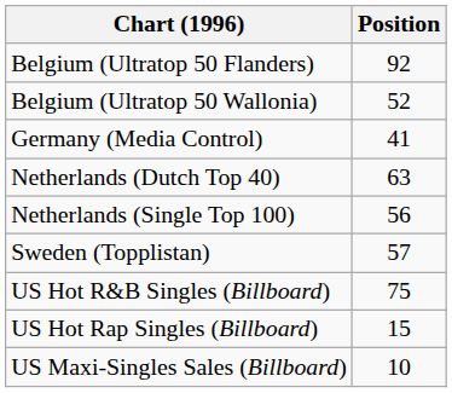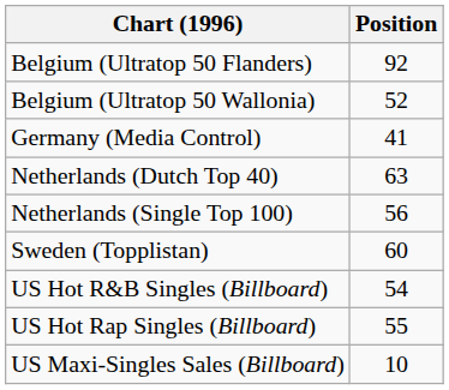 <table class="wikitable sortable">
 <tr>
 <th scope="col">Chart (1996)</th>
 <th scope="col">Position</th>
 </tr>
 <tr>
 <td>Belgium (Ultratop 50 Flanders)</td>
 <td align="center">92</td>
 </tr>
 <tr>
 <td>Belgium (Ultratop 50 Wallonia)</td>
 <td align="center">52</td>
 </tr>
 <tr>
 <td>Germany (Media Control)</td>
 <td align="center">41</td>
 </tr>
 <tr>
 <td>Netherlands (Dutch Top 40)</td>
 <td align="center">63</td>
 </tr>
 <tr>
 <td>Netherlands (Single Top 100)</td>
 <td align="center">56</td>
 </tr>
 <tr>
 <td>Sweden (Topplistan)</td>
-<td align="center">57</td>
+<td align="center">60</td>
 </tr>
 <tr>
 <td>US Hot R&B Singles (<em>Billboard</em>)</td>
-<td align="center">75</td>
+<td align="center">54</td>
 </tr>
 <tr>
 <td>US Hot Rap Singles (<em>Billboard</em>)</td>
-<td align="center">15</td>
+<td align="center">55</td>
 </tr>
 <tr>
 <td>US Maxi-Singles Sales (<em>Billboard</em>)</td>
 <td align="center">10</td>
 </tr>
 </table>
